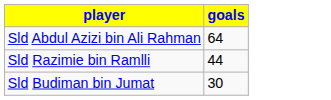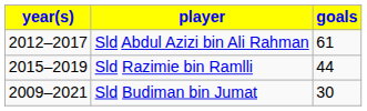 <table class="wikitable sortable">
 <tr>
+<th style="background:yellow; color:blue">year(s)</th>
 <th style="background:yellow; color:blue">player</th>
 <th style="background:yellow; color:blue">goals</th>
 </tr>
 <tr>
+<td>2012–2017</td>
 <td><a href='#'>Sld</a> <a href='#'>Abdul Azizi bin Ali Rahman</a></td>
-<td>64</td>
+<td>61</td>
 </tr>
 <tr>
+<td>2015–2019</td>
 <td><a href='#'>Sld</a> <a href='#'>Razimie bin Ramlli</a></td>
 <td>44</td>
 </tr>
 <tr>
+<td>2009–2021</td>
 <td><a href='#'>Sld</a> <a href='#'>Budiman bin Jumat</a></td>
 <td>30</td>
 </tr>
 </table>
